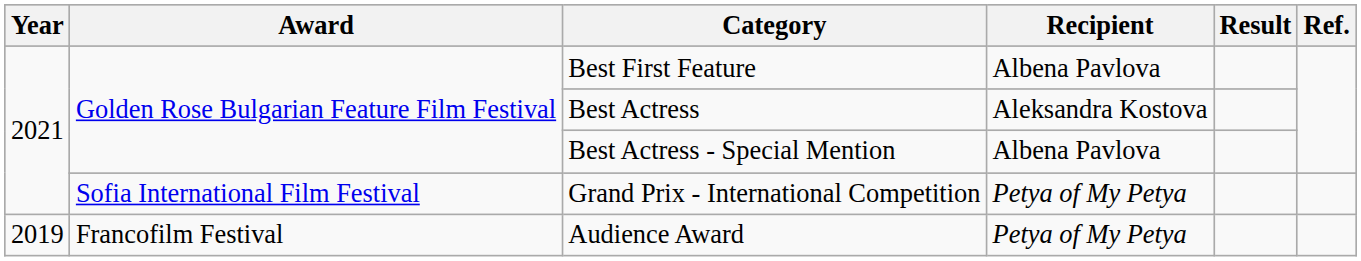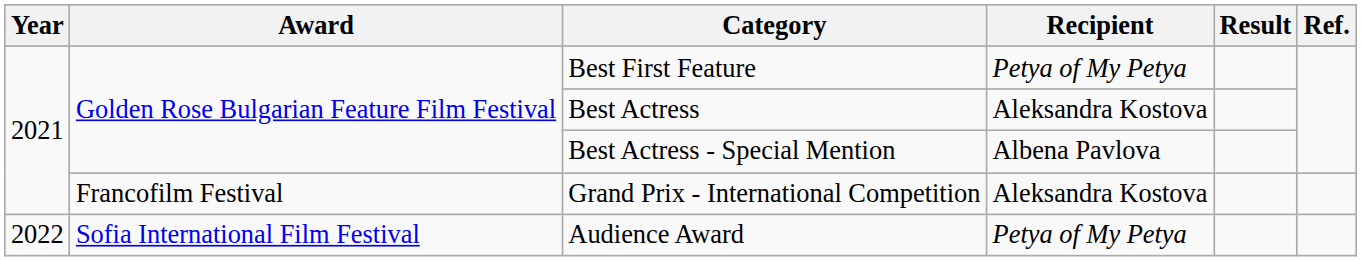 <table class="wikitable">
 <tr>
 <th>Year</th>
 <th>Award</th>
 <th>Category</th>
 <th>Recipient</th>
 <th>Result</th>
 <th>Ref.</th>
 </tr>
 <tr>
 <td rowspan="4">2021</td>
 <td rowspan="3"><a href='#'>Golden Rose Bulgarian Feature Film Festival</a></td>
 <td>Best First Feature</td>
-<td>Albena Pavlova</td>
+<td><em>Petya of My Petya</em></td>
 <td></td>
 <td rowspan="3"></td>
 </tr>
 <tr>
 <td>Best Actress</td>
 <td>Aleksandra Kostova</td>
 <td></td>
 </tr>
 <tr>
 <td>Best Actress - Special Mention</td>
 <td>Albena Pavlova</td>
 <td></td>
 </tr>
 <tr>
-<td><a href='#'>Sofia International Film Festival</a></td>
+<td>Francofilm Festival</td>
 <td>Grand Prix - International Competition</td>
-<td><em>Petya of My Petya</em></td>
+<td>Aleksandra Kostova</td>
 <td></td>
 <td></td>
 </tr>
 <tr>
-<td>2019</td>
-<td>Francofilm Festival</td>
+<td>2022</td>
+<td><a href='#'>Sofia International Film Festival</a></td>
 <td>Audience Award</td>
 <td><em>Petya of My Petya</em></td>
 <td></td>
 <td></td>
 </tr>
 </table>
